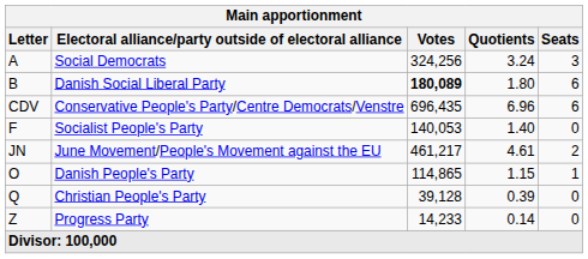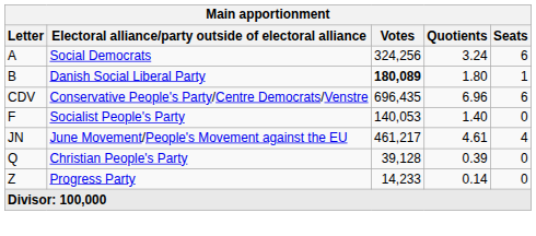 <table class="wikitable">
 <tr>
 <th colspan="5">Main apportionment</th>
 </tr>
 <tr>
 <th>Letter</th>
 <th>Electoral alliance/party outside of electoral alliance</th>
 <th>Votes</th>
 <th>Quotients</th>
 <th>Seats</th>
 </tr>
 <tr>
 <td style="text-align:left;">A</td>
 <td style="text-align:left;"><a href='#'>Social Democrats</a></td>
 <td style="text-align:right;">324,256</td>
 <td style="text-align:right;">3.24</td>
-<td style="text-align:right;">3</td>
+<td style="text-align:right;">6</td>
 </tr>
 <tr>
 <td style="text-align:left;">B</td>
 <td style="text-align:left;"><a href='#'>Danish Social Liberal Party</a></td>
 <td style="text-align:right;"><strong>180,089</strong></td>
 <td style="text-align:right;">1.80</td>
-<td style="text-align:right;">6</td>
+<td style="text-align:right;">1</td>
 </tr>
 <tr>
 <td style="text-align:left;">CDV</td>
 <td style="text-align:left;"><a href='#'>Conservative People's Party</a>/<a href='#'>Centre Democrats</a>/<a href='#'>Venstre</a></td>
 <td style="text-align:right;">696,435</td>
 <td style="text-align:right;">6.96</td>
 <td style="text-align:right;">6</td>
 </tr>
 <tr>
 <td style="text-align:left;">F</td>
 <td style="text-align:left;"><a href='#'>Socialist People's Party</a></td>
 <td style="text-align:right;">140,053</td>
 <td style="text-align:right;">1.40</td>
 <td style="text-align:right;">0</td>
 </tr>
 <tr>
 <td style="text-align:left;">JN</td>
 <td style="text-align:left;"><a href='#'>June Movement</a>/<a href='#'>People's Movement against the EU</a></td>
 <td style="text-align:right;">461,217</td>
 <td style="text-align:right;">4.61</td>
-<td style="text-align:right;">2</td>
-</tr>
-<tr>
-<td style="text-align:left;">O</td>
-<td style="text-align:left;"><a href='#'>Danish People's Party</a></td>
-<td style="text-align:right;">114,865</td>
-<td style="text-align:right;">1.15</td>
-<td style="text-align:right;">1</td>
+<td style="text-align:right;">4</td>
 </tr>
 <tr>
 <td style="text-align:left;">Q</td>
 <td style="text-align:left;"><a href='#'>Christian People's Party</a></td>
 <td style="text-align:right;">39,128</td>
 <td style="text-align:right;">0.39</td>
 <td style="text-align:right;">0</td>
 </tr>
 <tr>
 <td style="text-align:left;">Z</td>
 <td style="text-align:left;"><a href='#'>Progress Party</a></td>
 <td style="text-align:right;">14,233</td>
 <td style="text-align:right;">0.14</td>
 <td style="text-align:right;">0</td>
 </tr>
 <tr style="background-color:#E9E9E9">
 <td colspan="5" style="text-align:left;"><strong>Divisor: 100,000</strong></td>
 </tr>
 </table>
